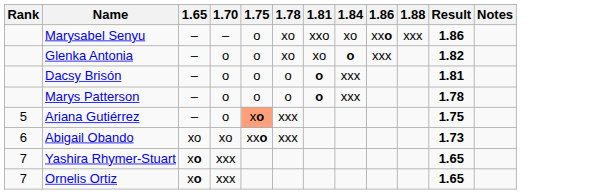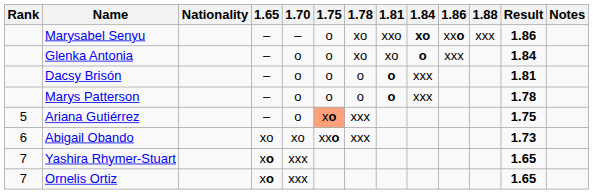 <table class="wikitable sortable" style="text-align:center">
 <tr>
 <th>Rank</th>
 <th>Name</th>
+<th>Nationality</th>
 <th>1.65</th>
 <th>1.70</th>
 <th>1.75</th>
 <th>1.78</th>
 <th>1.81</th>
 <th>1.84</th>
 <th>1.86</th>
 <th>1.88</th>
 <th>Result</th>
 <th>Notes</th>
 </tr>
 <tr>
 <td></td>
 <td align=left><a href='#'>Marysabel Senyu</a></td>
+<td align=left></td>
 <td>–</td>
 <td>–</td>
 <td>o</td>
 <td>xo</td>
 <td>xxo</td>
-<td>xo</td>
+<td><strong>xo</strong></td>
 <td>xx<strong>o</strong></td>
 <td>xxx</td>
 <td><strong>1.86</strong></td>
 <td></td>
 </tr>
 <tr>
 <td></td>
 <td align=left><a href='#'>Glenka Antonia</a></td>
+<td align=left></td>
 <td>–</td>
 <td>o</td>
 <td>o</td>
 <td>xo</td>
 <td>xo</td>
 <td><strong>o</strong></td>
 <td>xxx</td>
 <td></td>
-<td><strong>1.82</strong></td>
+<td><strong>1.84</strong></td>
 <td></td>
 </tr>
 <tr>
 <td></td>
 <td align=left><a href='#'>Dacsy Brisón</a></td>
+<td align=left></td>
 <td>–</td>
 <td>o</td>
 <td>o</td>
 <td>o</td>
 <td><strong>o</strong></td>
 <td>xxx</td>
 <td></td>
 <td></td>
 <td><strong>1.81</strong></td>
 <td></td>
 </tr>
 <tr>
 <td></td>
 <td align=left><a href='#'>Marys Patterson</a></td>
+<td align=left></td>
 <td>–</td>
 <td>o</td>
 <td>o</td>
 <td>o</td>
 <td><strong>o</strong></td>
 <td>xxx</td>
 <td></td>
 <td></td>
 <td><strong>1.78</strong></td>
 <td></td>
 </tr>
 <tr>
 <td>5</td>
 <td align=left><a href='#'>Ariana Gutiérrez</a></td>
+<td align=left></td>
 <td>–</td>
 <td>o</td>
 <td style="background: lightsalmon;">x<strong>o</strong></td>
 <td>xxx</td>
 <td></td>
 <td></td>
 <td></td>
 <td></td>
 <td><strong>1.75</strong></td>
 <td></td>
 </tr>
 <tr>
 <td>6</td>
 <td align=left><a href='#'>Abigail Obando</a></td>
+<td align=left></td>
 <td>xo</td>
 <td>xo</td>
 <td>xx<strong>o</strong></td>
 <td>xxx</td>
 <td></td>
 <td></td>
 <td></td>
 <td></td>
 <td><strong>1.73</strong></td>
 <td></td>
 </tr>
 <tr>
 <td>7</td>
 <td align=left><a href='#'>Yashira Rhymer-Stuart</a></td>
+<td align=left></td>
 <td>x<strong>o</strong></td>
 <td>xxx</td>
 <td></td>
 <td></td>
 <td></td>
 <td></td>
 <td></td>
 <td></td>
 <td><strong>1.65</strong></td>
 <td></td>
 </tr>
 <tr>
 <td>7</td>
 <td align=left><a href='#'>Ornelis Ortiz</a></td>
+<td align=left></td>
 <td>x<strong>o</strong></td>
 <td>xxx</td>
 <td></td>
 <td></td>
 <td></td>
 <td></td>
 <td></td>
 <td></td>
 <td><strong>1.65</strong></td>
 <td></td>
 </tr>
 </table>
